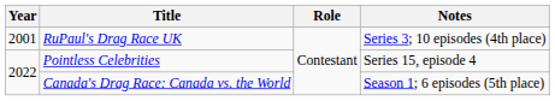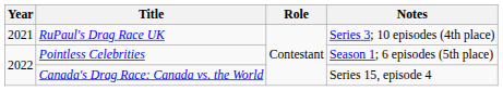 <table class="wikitable">
 <tr>
 <th>Year</th>
 <th>Title</th>
 <th>Role</th>
 <th>Notes</th>
 </tr>
 <tr>
-<td>2001</td>
+<td>2021</td>
 <td><em><a href='#'>RuPaul's Drag Race UK</a></em></td>
 <td rowspan="3">Contestant</td>
 <td><a href='#'>Series 3</a>; 10 episodes (4th place)</td>
 </tr>
 <tr>
 <td rowspan="2">2022</td>
 <td><em><a href='#'>Pointless Celebrities</a></em></td>
-<td>Series 15, episode 4</td>
+<td><a href='#'>Season 1</a>; 6 episodes (5th place)</td>
 </tr>
 <tr>
 <td><em><a href='#'>Canada's Drag Race: Canada vs. the World</a></em></td>
-<td><a href='#'>Season 1</a>; 6 episodes (5th place)</td>
+<td>Series 15, episode 4</td>
 </tr>
 </table>
